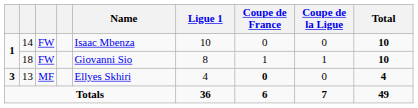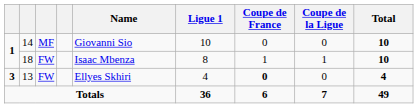 <table class="wikitable" style="text-align:center">
 <tr>
 <th width=15></th>
 <th width=15></th>
 <th width=15></th>
 <th width=15></th>
 <th width=145>Name</th>
 <th width=80><a href='#'>Ligue 1</a></th>
 <th width=80><a href='#'>Coupe de France</a></th>
 <th width=80><a href='#'>Coupe de la Ligue</a></th>
 <th width=80>Total</th>
 </tr>
 <tr>
 <td rowspan=2><strong>1</strong></td>
 <td>14</td>
-<td><a href='#'>FW</a></td>
+<td><a href='#'>MF</a></td>
 <td></td>
-<td align=left><a href='#'>Isaac Mbenza</a></td>
+<td align=left><a href='#'>Giovanni Sio</a></td>
 <td>10</td>
 <td>0</td>
 <td>0</td>
 <td><strong>10</strong></td>
 </tr>
 <tr>
 <td>18</td>
 <td><a href='#'>FW</a></td>
 <td></td>
-<td align=left><a href='#'>Giovanni Sio</a></td>
+<td align=left><a href='#'>Isaac Mbenza</a></td>
 <td>8</td>
 <td>1</td>
 <td>1</td>
 <td><strong>10</strong></td>
 </tr>
 <tr>
 <td><strong>3</strong></td>
 <td>13</td>
-<td><a href='#'>MF</a></td>
+<td><a href='#'>FW</a></td>
 <td></td>
 <td align=left><a href='#'>Ellyes Skhiri</a></td>
 <td>4</td>
 <td><strong>0</strong></td>
 <td>0</td>
 <td><strong>4</strong></td>
 </tr>
 <tr>
 <td colspan=5><strong>Totals</strong></td>
 <td><strong>36</strong></td>
 <td><strong>6</strong></td>
 <td><strong>7</strong></td>
 <td><strong>49</strong></td>
 </tr>
 </table>
